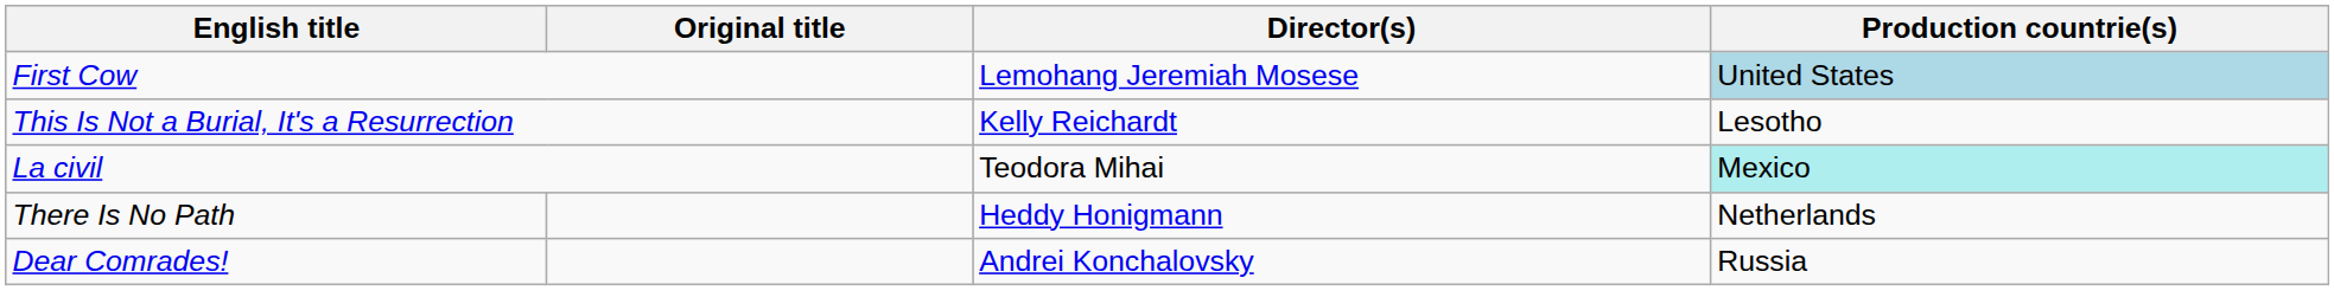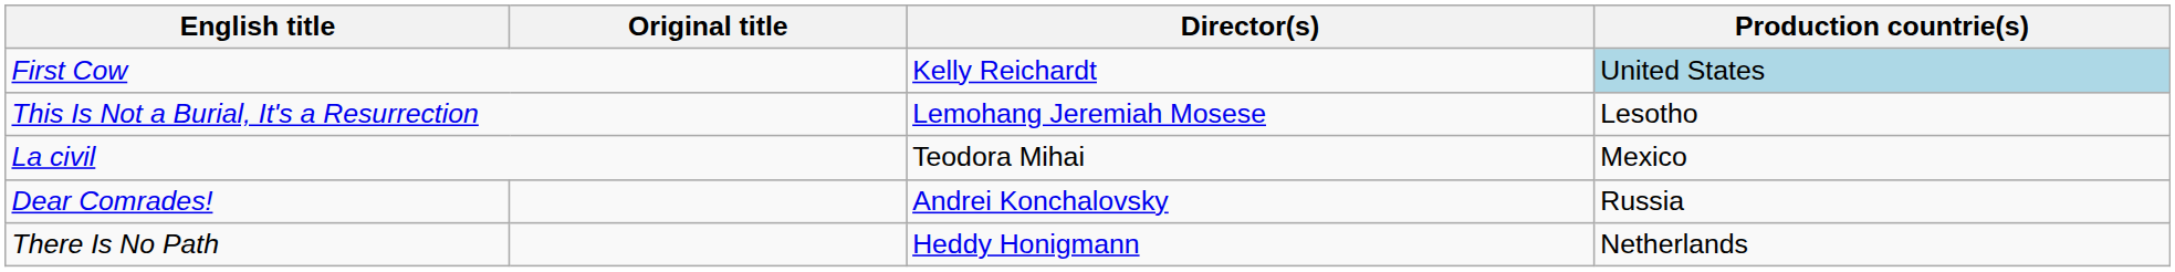 <table class="sortable wikitable" style="width:100%; margin-bottom:4px" cellpadding="5">
 <tr>
 <th scope="col">English title</th>
 <th scope="col">Original title</th>
 <th scope="col">Director(s)</th>
 <th scope="col">Production countrie(s)</th>
 </tr>
 <tr>
 <td colspan = "2"><em><a href='#'>First Cow</a></em></td>
-<td><a href='#'>Lemohang Jeremiah Mosese</a></td>
+<td><a href='#'>Kelly Reichardt</a></td>
 <td style="background: lightblue;">United States</td>
 </tr>
 <tr>
 <td colspan = "2"><em><a href='#'>This Is Not a Burial, It's a Resurrection</a></em></td>
-<td><a href='#'>Kelly Reichardt</a></td>
+<td><a href='#'>Lemohang Jeremiah Mosese</a></td>
 <td>Lesotho</td>
 </tr>
 <tr>
 <td colspan = "2"><em><a href='#'>La civil</a></em></td>
 <td>Teodora Mihai</td>
-<td style="background: paleturquoise;">Mexico</td>
+<td>Mexico</td>
+</tr>
+<tr>
+<td><em><a href='#'>Dear Comrades!</a></em></td>
+<td></td>
+<td><a href='#'>Andrei Konchalovsky</a></td>
+<td>Russia</td>
 </tr>
 <tr>
 <td><em>There Is No Path</em></td>
 <td></td>
 <td><a href='#'>Heddy Honigmann</a></td>
 <td>Netherlands</td>
 </tr>
-<tr>
-<td><em><a href='#'>Dear Comrades!</a></em></td>
-<td></td>
-<td><a href='#'>Andrei Konchalovsky</a></td>
-<td>Russia</td>
-</tr>
 </table>
